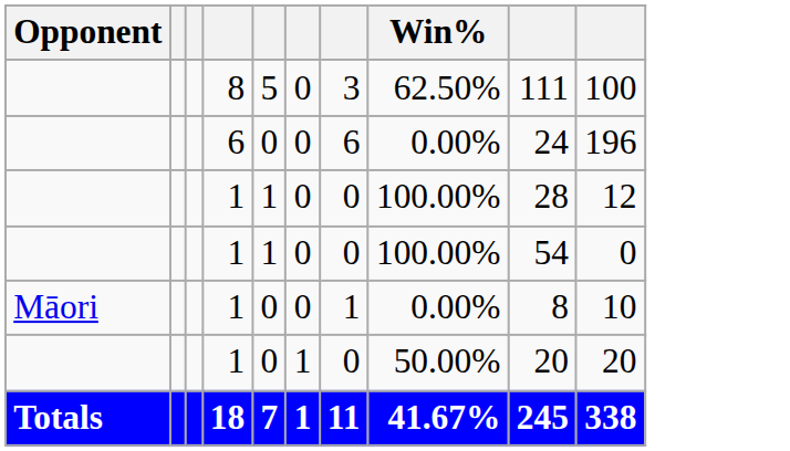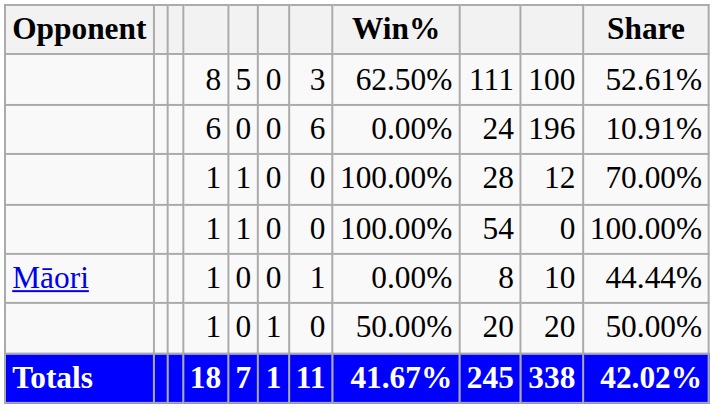 <table class="wikitable sortable" style="text-align:right;">
 <tr>
 <th>Opponent</th>
 <th></th>
 <th></th>
 <th></th>
 <th></th>
 <th></th>
 <th></th>
 <th>Win%</th>
 <th></th>
 <th></th>
+<th>Share</th>
 </tr>
 <tr>
 <td align=left></td>
 <td></td>
 <td></td>
 <td>8</td>
 <td>5</td>
 <td>0</td>
 <td>3</td>
 <td>62.50%</td>
 <td>111</td>
 <td>100</td>
+<td>52.61%</td>
 </tr>
 <tr>
 <td align=left></td>
 <td></td>
 <td></td>
 <td>6</td>
 <td>0</td>
 <td>0</td>
 <td>6</td>
 <td>0.00%</td>
 <td>24</td>
 <td>196</td>
+<td>10.91%</td>
 </tr>
 <tr>
 <td align=left></td>
 <td></td>
 <td></td>
 <td>1</td>
 <td>1</td>
 <td>0</td>
 <td>0</td>
 <td>100.00%</td>
 <td>28</td>
 <td>12</td>
+<td>70.00%</td>
 </tr>
 <tr>
 <td align=left></td>
 <td></td>
 <td></td>
 <td>1</td>
 <td>1</td>
 <td>0</td>
 <td>0</td>
 <td>100.00%</td>
 <td>54</td>
 <td>0</td>
+<td>100.00%</td>
 </tr>
 <tr>
 <td align=left> <a href='#'>Māori</a></td>
 <td></td>
 <td></td>
 <td>1</td>
 <td>0</td>
 <td>0</td>
 <td>1</td>
 <td>0.00%</td>
 <td>8</td>
 <td>10</td>
+<td>44.44%</td>
 </tr>
 <tr>
 <td align=left></td>
 <td></td>
 <td></td>
 <td>1</td>
 <td>0</td>
 <td>1</td>
 <td>0</td>
 <td>50.00%</td>
 <td>20</td>
 <td>20</td>
+<td>50.00%</td>
 </tr>
 <tr style="background: blue; color:white;">
 <td align=left><strong>Totals</strong></td>
 <td><strong></strong></td>
 <td><strong></strong></td>
 <td><strong>18</strong></td>
 <td><strong>7</strong></td>
 <td><strong>1</strong></td>
 <td><strong>11</strong></td>
 <td><strong>41.67%</strong></td>
 <td><strong>245</strong></td>
 <td><strong>338</strong></td>
+<td><strong>42.02%</strong></td>
 </tr>
 </table>
